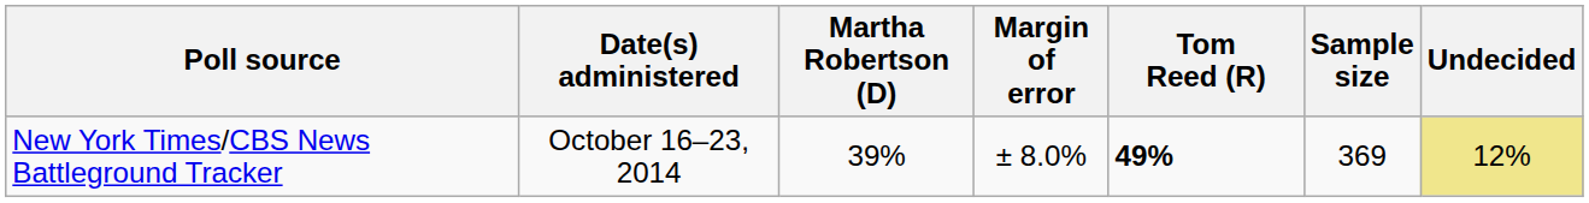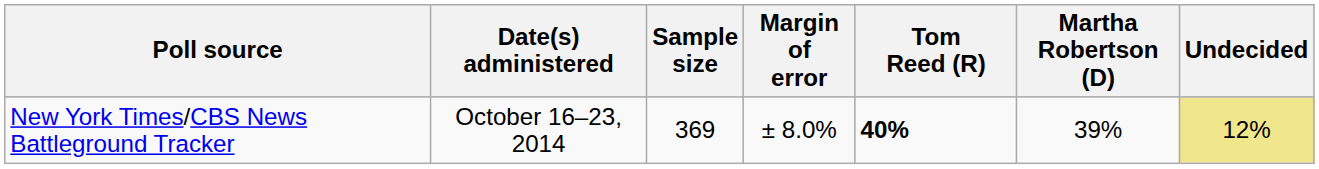 <table class="wikitable">
 <tr>
 <th>Poll source</th>
 <th>Date(s)<br>administered</th>
-<th style="width:100px;">Martha<br>Robertson (D)</th>
+<th>Sample<br>size</th>
 <th>Margin of<br>error</th>
 <th style="width:100px;">Tom<br>Reed (R)</th>
-<th>Sample<br>size</th>
+<th style="width:100px;">Martha<br>Robertson (D)</th>
 <th>Undecided</th>
 </tr>
 <tr>
 <td><a href='#'>New York Times</a>/<a href='#'>CBS News Battleground Tracker</a></td>
 <td align=center>October 16–23, 2014</td>
+<td align=center>369</td>
+<td align=center>± 8.0%</td>
+<td><strong>40%</strong></td>
 <td align=center>39%</td>
-<td align=center>± 8.0%</td>
-<td><strong>49%</strong></td>
-<td align=center>369</td>
 <td align=center style="background: khaki;">12%</td>
 </tr>
 </table>
